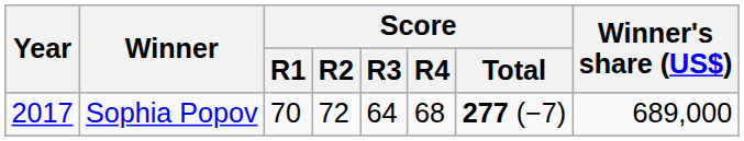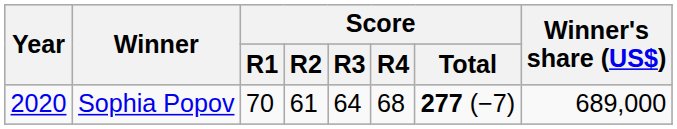 <table class="wikitable">
 <tr>
 <th rowspan=2>Year</th>
 <th rowspan=2>Winner</th>
 <th colspan=5>Score</th>
 <th rowspan=2>Winner's<br>share (<a href='#'>US$</a>)</th>
 </tr>
 <tr>
 <th>R1</th>
 <th>R2</th>
 <th>R3</th>
 <th>R4</th>
 <th>Total</th>
 </tr>
 <tr>
-<td><a href='#'>2017</a></td>
+<td><a href='#'>2020</a></td>
 <td align=center> <a href='#'>Sophia Popov</a></td>
 <td>70</td>
-<td>72</td>
+<td>61</td>
 <td>64</td>
 <td>68</td>
 <td><strong>277</strong> (−7)</td>
 <td align=right>689,000</td>
 </tr>
 </table>
